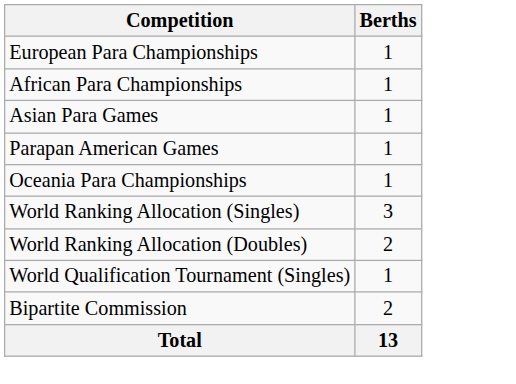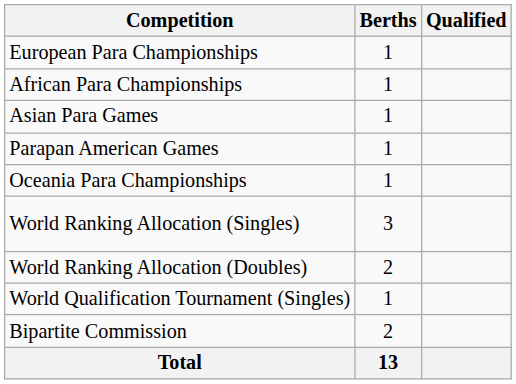 <table class="wikitable">
 <tr>
 <th>Competition</th>
 <th>Berths</th>
+<th>Qualified</th>
 </tr>
 <tr>
 <td>European Para Championships</td>
 <td align=center>1</td>
+<td></td>
 </tr>
 <tr>
 <td>African Para Championships</td>
 <td align=center>1</td>
+<td></td>
 </tr>
 <tr>
 <td>Asian Para Games</td>
 <td align=center>1</td>
+<td></td>
 </tr>
 <tr>
 <td>Parapan American Games</td>
 <td align=center>1</td>
+<td></td>
 </tr>
 <tr>
 <td>Oceania Para Championships</td>
 <td align=center>1</td>
+<td></td>
 </tr>
 <tr>
 <td>World Ranking Allocation (Singles)</td>
 <td align=center>3</td>
+<td><br><br></td>
 </tr>
 <tr>
 <td>World Ranking Allocation (Doubles)</td>
 <td align=center>2</td>
+<td><br></td>
 </tr>
 <tr>
 <td>World Qualification Tournament (Singles)</td>
 <td align=center>1</td>
+<td></td>
 </tr>
 <tr>
 <td>Bipartite Commission</td>
 <td align=center>2</td>
+<td><br></td>
 </tr>
 <tr>
 <th>Total</th>
 <th align="center">13</th>
+<th></th>
 </tr>
 </table>
